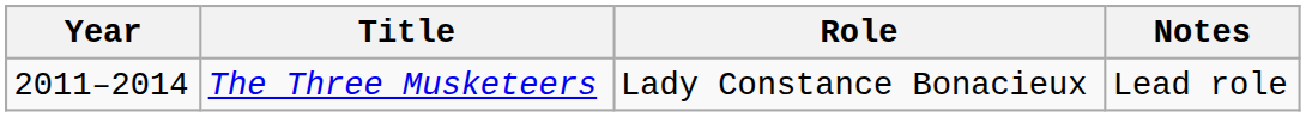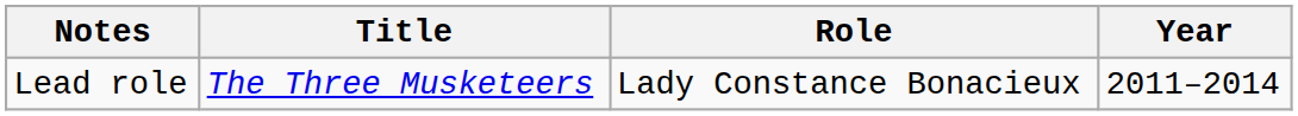 <table class="wikitable" style="width:40em">
 <tr>
-<th>Year</th>
+<th>Notes</th>
 <th>Title</th>
 <th>Role</th>
-<th>Notes</th>
+<th>Year</th>
 </tr>
 <tr>
-<td>2011–2014</td>
+<td>Lead role</td>
 <td><em><a href='#'>The Three Musketeers</a></em></td>
 <td>Lady Constance Bonacieux</td>
-<td>Lead role</td>
+<td>2011–2014</td>
 </tr>
 </table>
